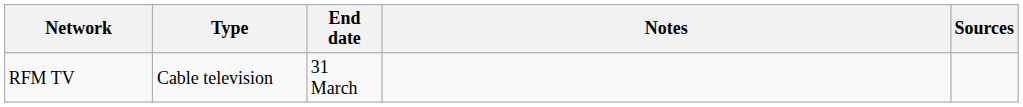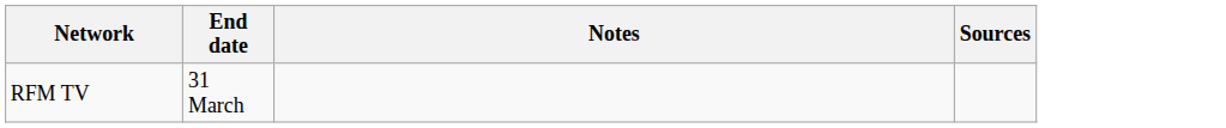 <table class="wikitable">
 <tr>
 <th style="text-align:center; width:125px">Network</th>
-<th style="text-align:center; width:130px">Type</th>
 <th style="text-align:center; width:60px">End date</th>
 <th style="text-align:center; width:500px">Notes</th>
 <th style="text-align:center; width:30px">Sources</th>
 </tr>
 <tr>
 <td>RFM TV</td>
-<td>Cable television</td>
 <td>31 March</td>
 <td></td>
 <td></td>
 </tr>
 </table>
